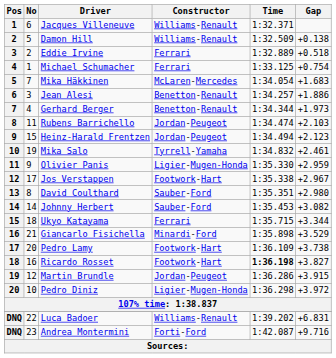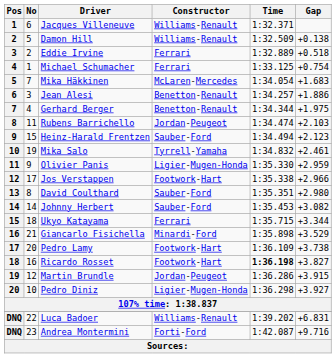 <table class="wikitable sortable" style="font-size: 95%;">
 <tr>
 <th>Pos</th>
 <th>No</th>
 <th>Driver</th>
 <th>Constructor</th>
 <th>Time</th>
 <th>Gap</th>
 </tr>
 <tr>
 <th>1</th>
 <td>6</td>
 <td> <a href='#'>Jacques Villeneuve</a></td>
 <td><a href='#'>Williams</a>-<a href='#'>Renault</a></td>
 <td>1:32.371</td>
 <td></td>
 </tr>
 <tr>
 <th>2</th>
 <td>5</td>
 <td> <a href='#'>Damon Hill</a></td>
 <td><a href='#'>Williams</a>-<a href='#'>Renault</a></td>
 <td>1:32.509</td>
 <td>+0.138</td>
 </tr>
 <tr>
 <th>3</th>
 <td>2</td>
 <td> <a href='#'>Eddie Irvine</a></td>
 <td><a href='#'>Ferrari</a></td>
 <td>1:32.889</td>
 <td>+0.518</td>
 </tr>
 <tr>
 <th>4</th>
 <td>1</td>
 <td> <a href='#'>Michael Schumacher</a></td>
 <td><a href='#'>Ferrari</a></td>
 <td>1:33.125</td>
 <td>+0.754</td>
 </tr>
 <tr>
 <th>5</th>
 <td>7</td>
 <td> <a href='#'>Mika Häkkinen</a></td>
 <td><a href='#'>McLaren</a>-<a href='#'>Mercedes</a></td>
 <td>1:34.054</td>
 <td>+1.683</td>
 </tr>
 <tr>
 <th>6</th>
 <td>3</td>
 <td> <a href='#'>Jean Alesi</a></td>
 <td><a href='#'>Benetton</a>-<a href='#'>Renault</a></td>
 <td>1:34.257</td>
 <td>+1.886</td>
 </tr>
 <tr>
 <th>7</th>
 <td>4</td>
 <td> <a href='#'>Gerhard Berger</a></td>
 <td><a href='#'>Benetton</a>-<a href='#'>Renault</a></td>
 <td>1:34.344</td>
-<td>+1.973</td>
+<td>+1.975</td>
 </tr>
 <tr>
 <th>8</th>
 <td>11</td>
 <td> <a href='#'>Rubens Barrichello</a></td>
 <td><a href='#'>Jordan</a>-<a href='#'>Peugeot</a></td>
 <td>1:34.474</td>
 <td>+2.103</td>
 </tr>
 <tr>
 <th>9</th>
 <td>15</td>
 <td> <a href='#'>Heinz-Harald Frentzen</a></td>
-<td><a href='#'>Jordan</a>-<a href='#'>Peugeot</a></td>
+<td><a href='#'>Sauber</a>-<a href='#'>Ford</a></td>
 <td>1:34.494</td>
 <td>+2.123</td>
 </tr>
 <tr>
 <th>10</th>
 <td>19</td>
 <td> <a href='#'>Mika Salo</a></td>
 <td><a href='#'>Tyrrell</a>-<a href='#'>Yamaha</a></td>
 <td>1:34.832</td>
 <td>+2.461</td>
 </tr>
 <tr>
 <th>11</th>
 <td>9</td>
 <td> <a href='#'>Olivier Panis</a></td>
 <td><a href='#'>Ligier</a>-<a href='#'>Mugen-Honda</a></td>
 <td>1:35.330</td>
 <td>+2.959</td>
 </tr>
 <tr>
 <th>12</th>
 <td>17</td>
 <td> <a href='#'>Jos Verstappen</a></td>
 <td><a href='#'>Footwork</a>-<a href='#'>Hart</a></td>
 <td>1:35.338</td>
-<td>+2.967</td>
+<td>+2.966</td>
 </tr>
 <tr>
 <th>13</th>
 <td>8</td>
 <td> <a href='#'>David Coulthard</a></td>
 <td><a href='#'>Sauber</a>-<a href='#'>Ford</a></td>
 <td>1:35.351</td>
 <td>+2.980</td>
 </tr>
 <tr>
 <th>14</th>
 <td>14</td>
 <td> <a href='#'>Johnny Herbert</a></td>
 <td><a href='#'>Sauber</a>-<a href='#'>Ford</a></td>
 <td>1:35.453</td>
 <td>+3.082</td>
 </tr>
 <tr>
 <th>15</th>
 <td>18</td>
 <td> <a href='#'>Ukyo Katayama</a></td>
 <td><a href='#'>Ferrari</a></td>
 <td>1:35.715</td>
 <td>+3.344</td>
 </tr>
 <tr>
 <th>16</th>
 <td>21</td>
 <td> <a href='#'>Giancarlo Fisichella</a></td>
 <td><a href='#'>Minardi</a>-<a href='#'>Ford</a></td>
 <td>1:35.898</td>
 <td>+3.529</td>
 </tr>
 <tr>
 <th>17</th>
 <td>20</td>
 <td> <a href='#'>Pedro Lamy</a></td>
 <td><a href='#'>Footwork</a>-<a href='#'>Hart</a></td>
 <td>1:36.109</td>
 <td>+3.738</td>
 </tr>
 <tr>
 <th>18</th>
 <td>16</td>
 <td> <a href='#'>Ricardo Rosset</a></td>
 <td><a href='#'>Footwork</a>-<a href='#'>Hart</a></td>
 <td><strong>1:36.198</strong></td>
 <td>+3.827</td>
 </tr>
 <tr>
 <th>19</th>
 <td>12</td>
 <td> <a href='#'>Martin Brundle</a></td>
 <td><a href='#'>Jordan</a>-<a href='#'>Peugeot</a></td>
 <td>1:36.286</td>
 <td>+3.915</td>
 </tr>
 <tr>
 <th>20</th>
 <td>10</td>
 <td> <a href='#'>Pedro Diniz</a></td>
 <td><a href='#'>Ligier</a>-<a href='#'>Mugen-Honda</a></td>
 <td>1:36.298</td>
-<td>+3.972</td>
+<td>+3.927</td>
 </tr>
 <tr>
 <th colspan=8><a href='#'>107% time</a>: 1:38.837</th>
 </tr>
 <tr>
 </tr>
 <tr>
 <th>DNQ</th>
 <td>22</td>
 <td> <a href='#'>Luca Badoer</a></td>
 <td><a href='#'>Williams</a>-<a href='#'>Renault</a></td>
 <td>1:39.202</td>
 <td>+6.831</td>
 </tr>
 <tr>
 <th>DNQ</th>
 <td>23</td>
 <td> <a href='#'>Andrea Montermini</a></td>
 <td><a href='#'>Forti</a>-<a href='#'>Ford</a></td>
 <td>1:42.087</td>
 <td>+9.716</td>
 </tr>
 <tr>
 <th colspan="6">Sources:</th>
 </tr>
 </table>
